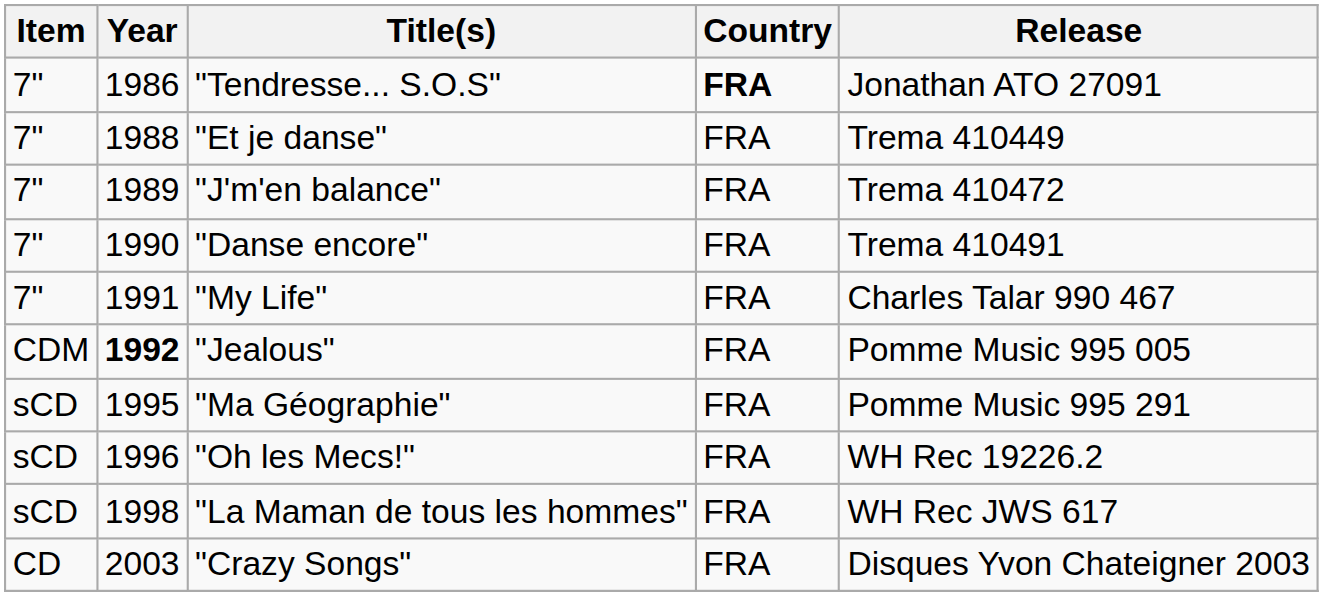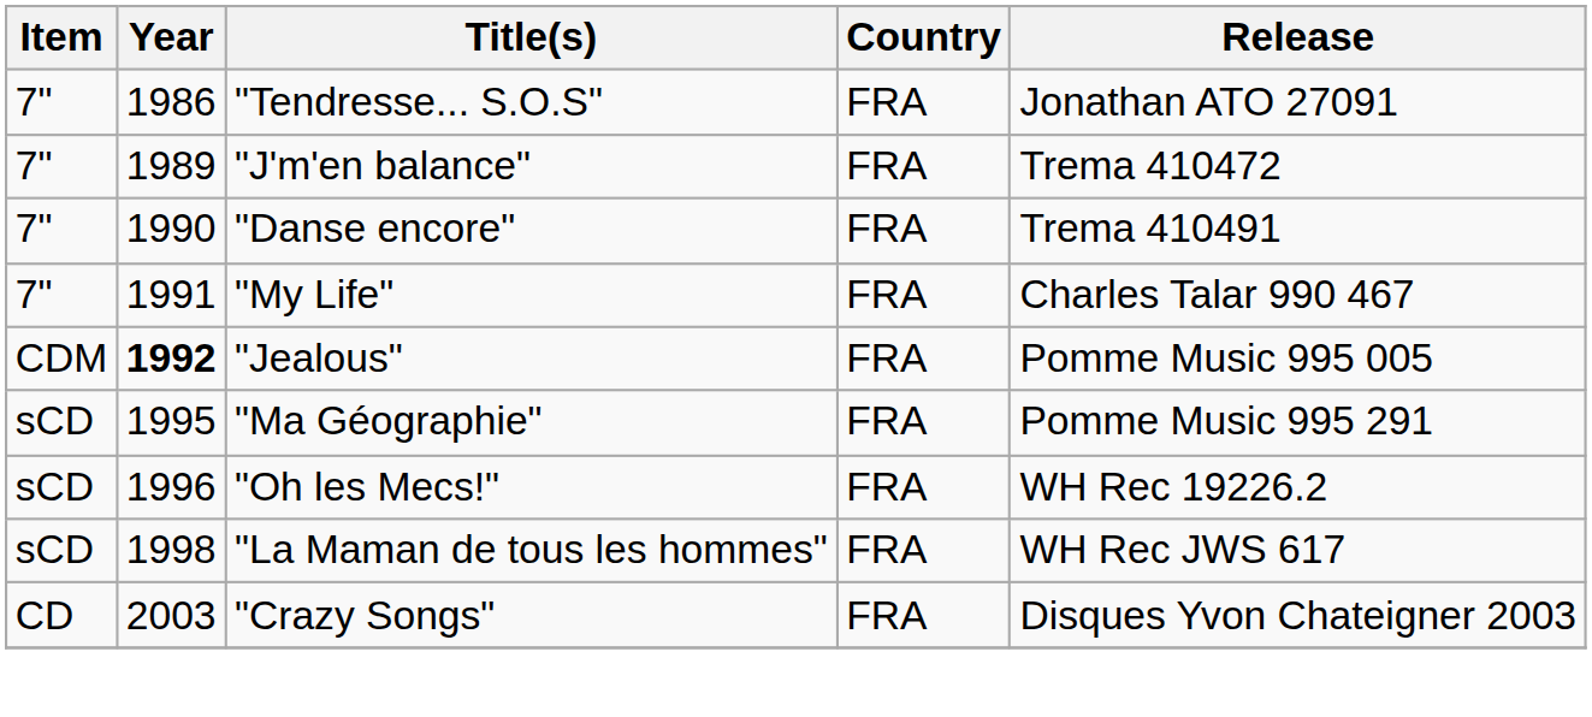 <table class="wikitable">
 <tr>
 <th>Item</th>
 <th>Year</th>
 <th>Title(s)</th>
 <th>Country</th>
 <th>Release</th>
 </tr>
 <tr>
 <td>7"</td>
 <td>1986</td>
 <td>"Tendresse... S.O.S"</td>
-<td><strong>FRA</strong></td>
+<td>FRA</td>
 <td>Jonathan ATO 27091</td>
-</tr>
-<tr>
-<td>7"</td>
-<td>1988</td>
-<td>"Et je danse"</td>
-<td>FRA</td>
-<td>Trema 410449</td>
 </tr>
 <tr>
 <td>7"</td>
 <td>1989</td>
 <td>"J'm'en balance"</td>
 <td>FRA</td>
 <td>Trema 410472</td>
 </tr>
 <tr>
 <td>7"</td>
 <td>1990</td>
 <td>"Danse encore"</td>
 <td>FRA</td>
 <td>Trema 410491</td>
 </tr>
 <tr>
 <td>7"</td>
 <td>1991</td>
 <td>"My Life"</td>
 <td>FRA</td>
 <td>Charles Talar 990 467</td>
 </tr>
 <tr>
 <td>CDM</td>
 <td><strong>1992</strong></td>
 <td>"Jealous"</td>
 <td>FRA</td>
 <td>Pomme Music 995 005</td>
 </tr>
 <tr>
 <td>sCD</td>
 <td>1995</td>
 <td>"Ma Géographie"</td>
 <td>FRA</td>
 <td>Pomme Music 995 291</td>
 </tr>
 <tr>
 <td>sCD</td>
 <td>1996</td>
 <td>"Oh les Mecs!"</td>
 <td>FRA</td>
 <td>WH Rec 19226.2</td>
 </tr>
 <tr>
 <td>sCD</td>
 <td>1998</td>
 <td>"La Maman de tous les hommes"</td>
 <td>FRA</td>
 <td>WH Rec JWS 617</td>
 </tr>
 <tr>
 <td>CD</td>
 <td>2003</td>
 <td>"Crazy Songs"</td>
 <td>FRA</td>
 <td>Disques Yvon Chateigner 2003</td>
 </tr>
 <tr>
 </tr>
 </table>
